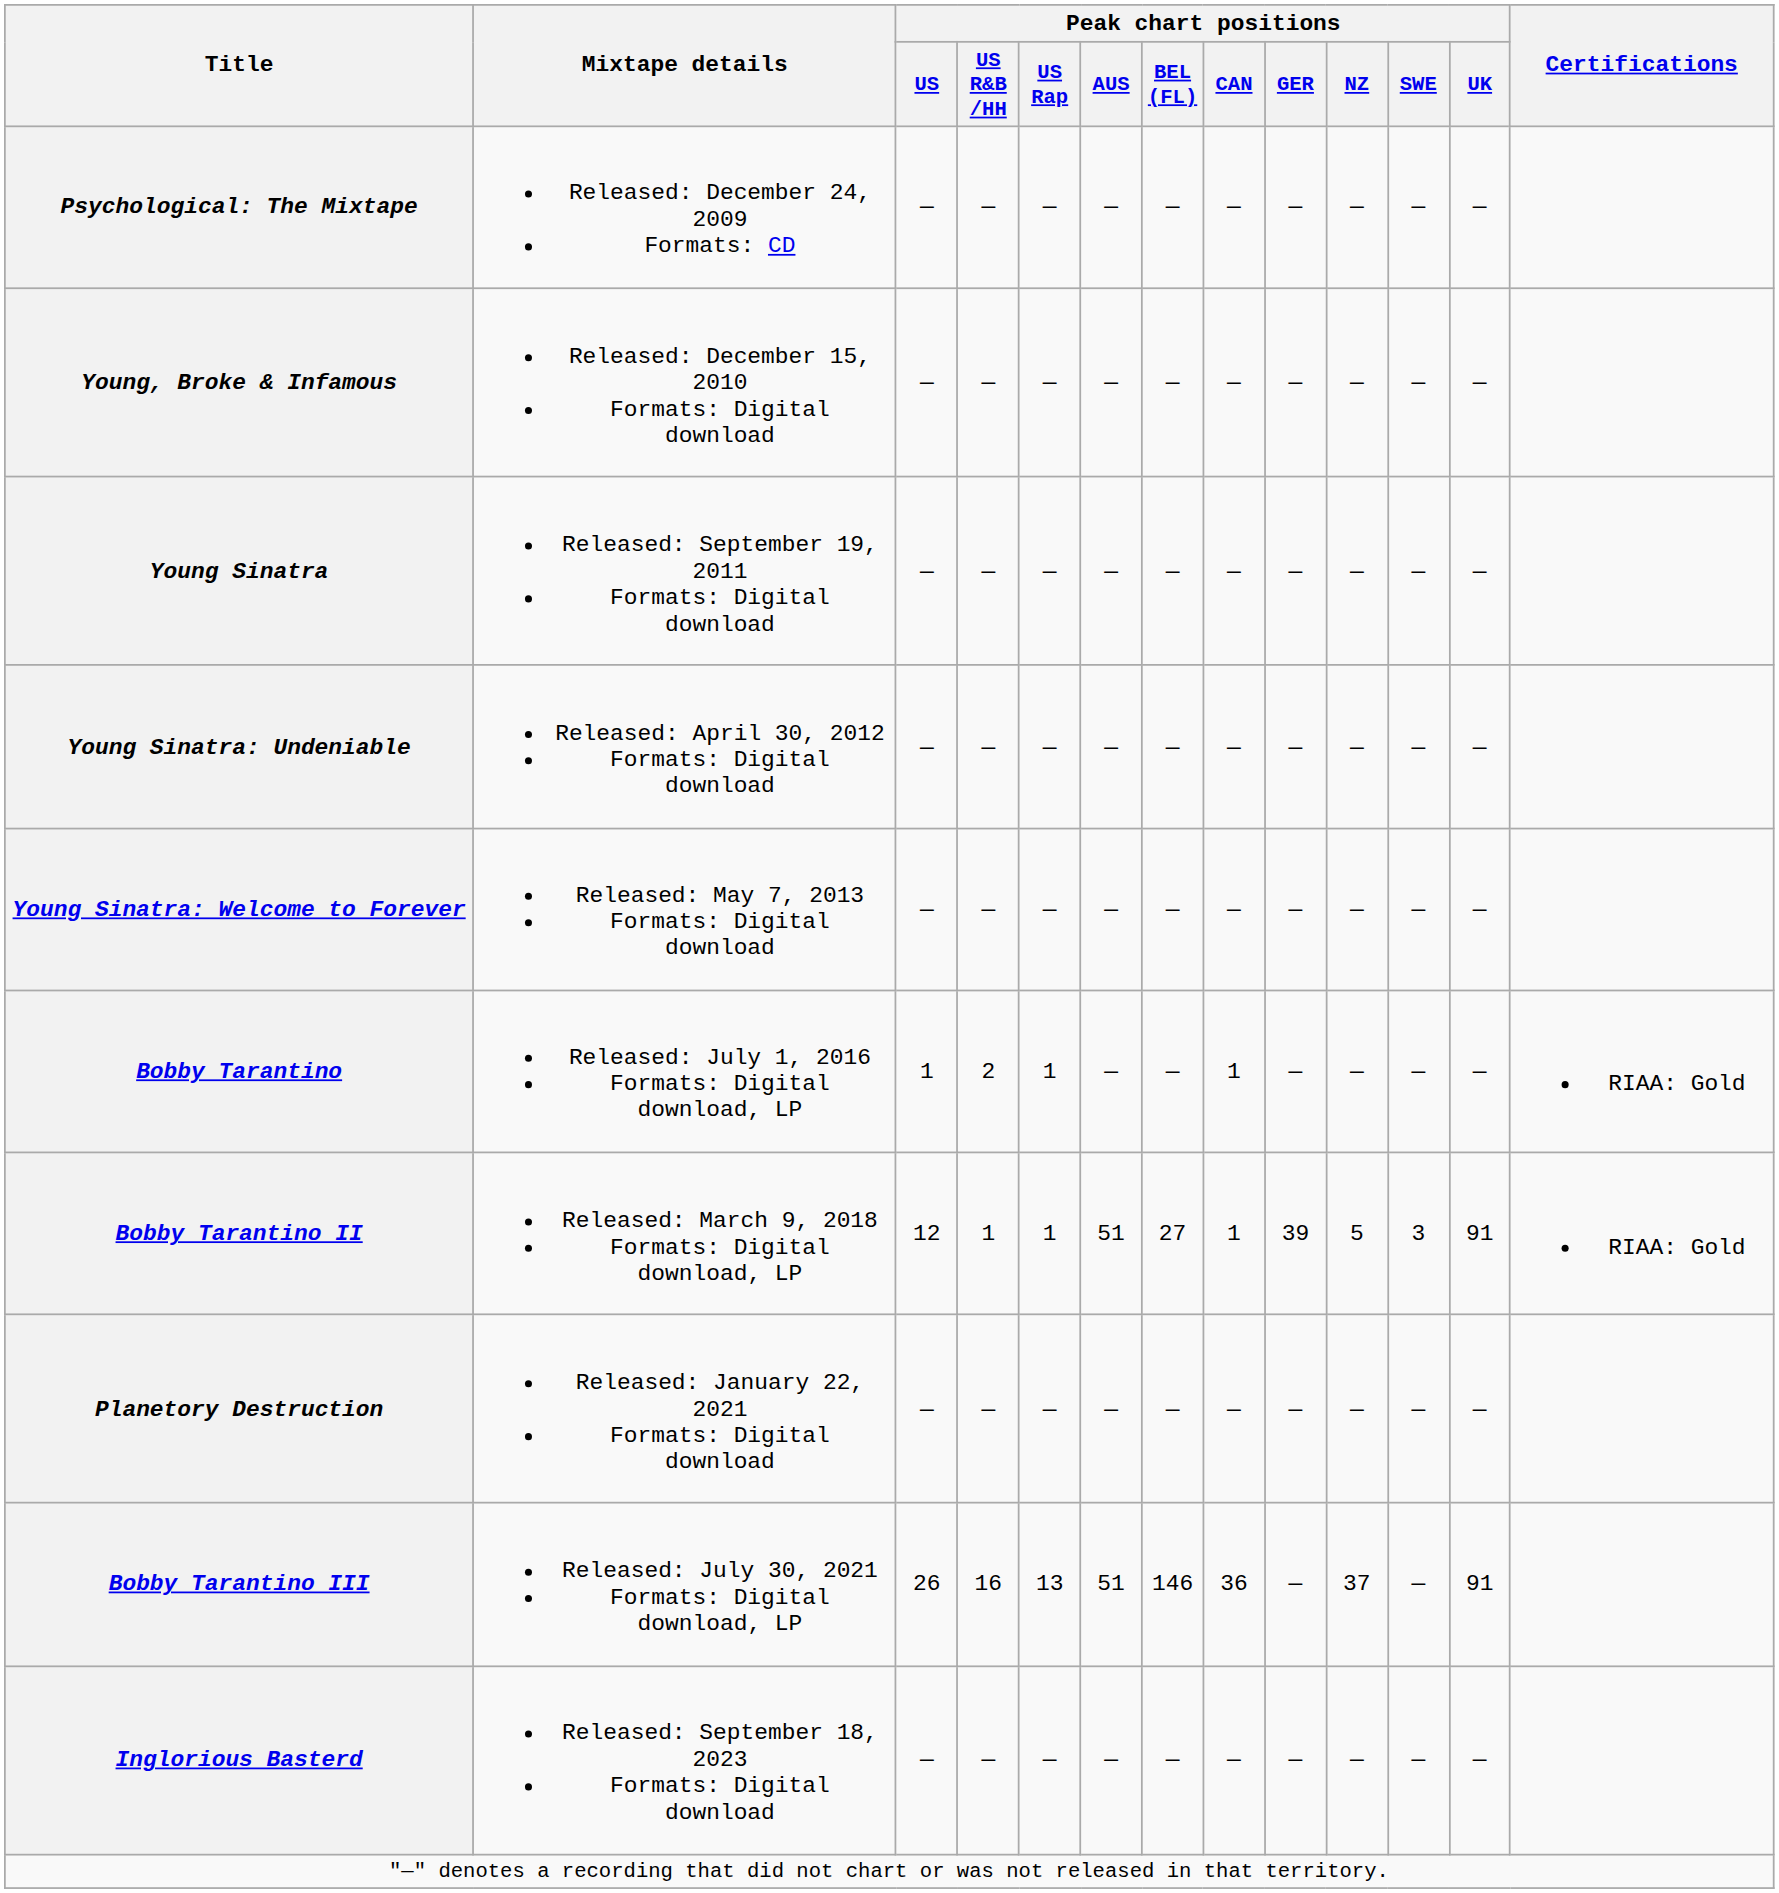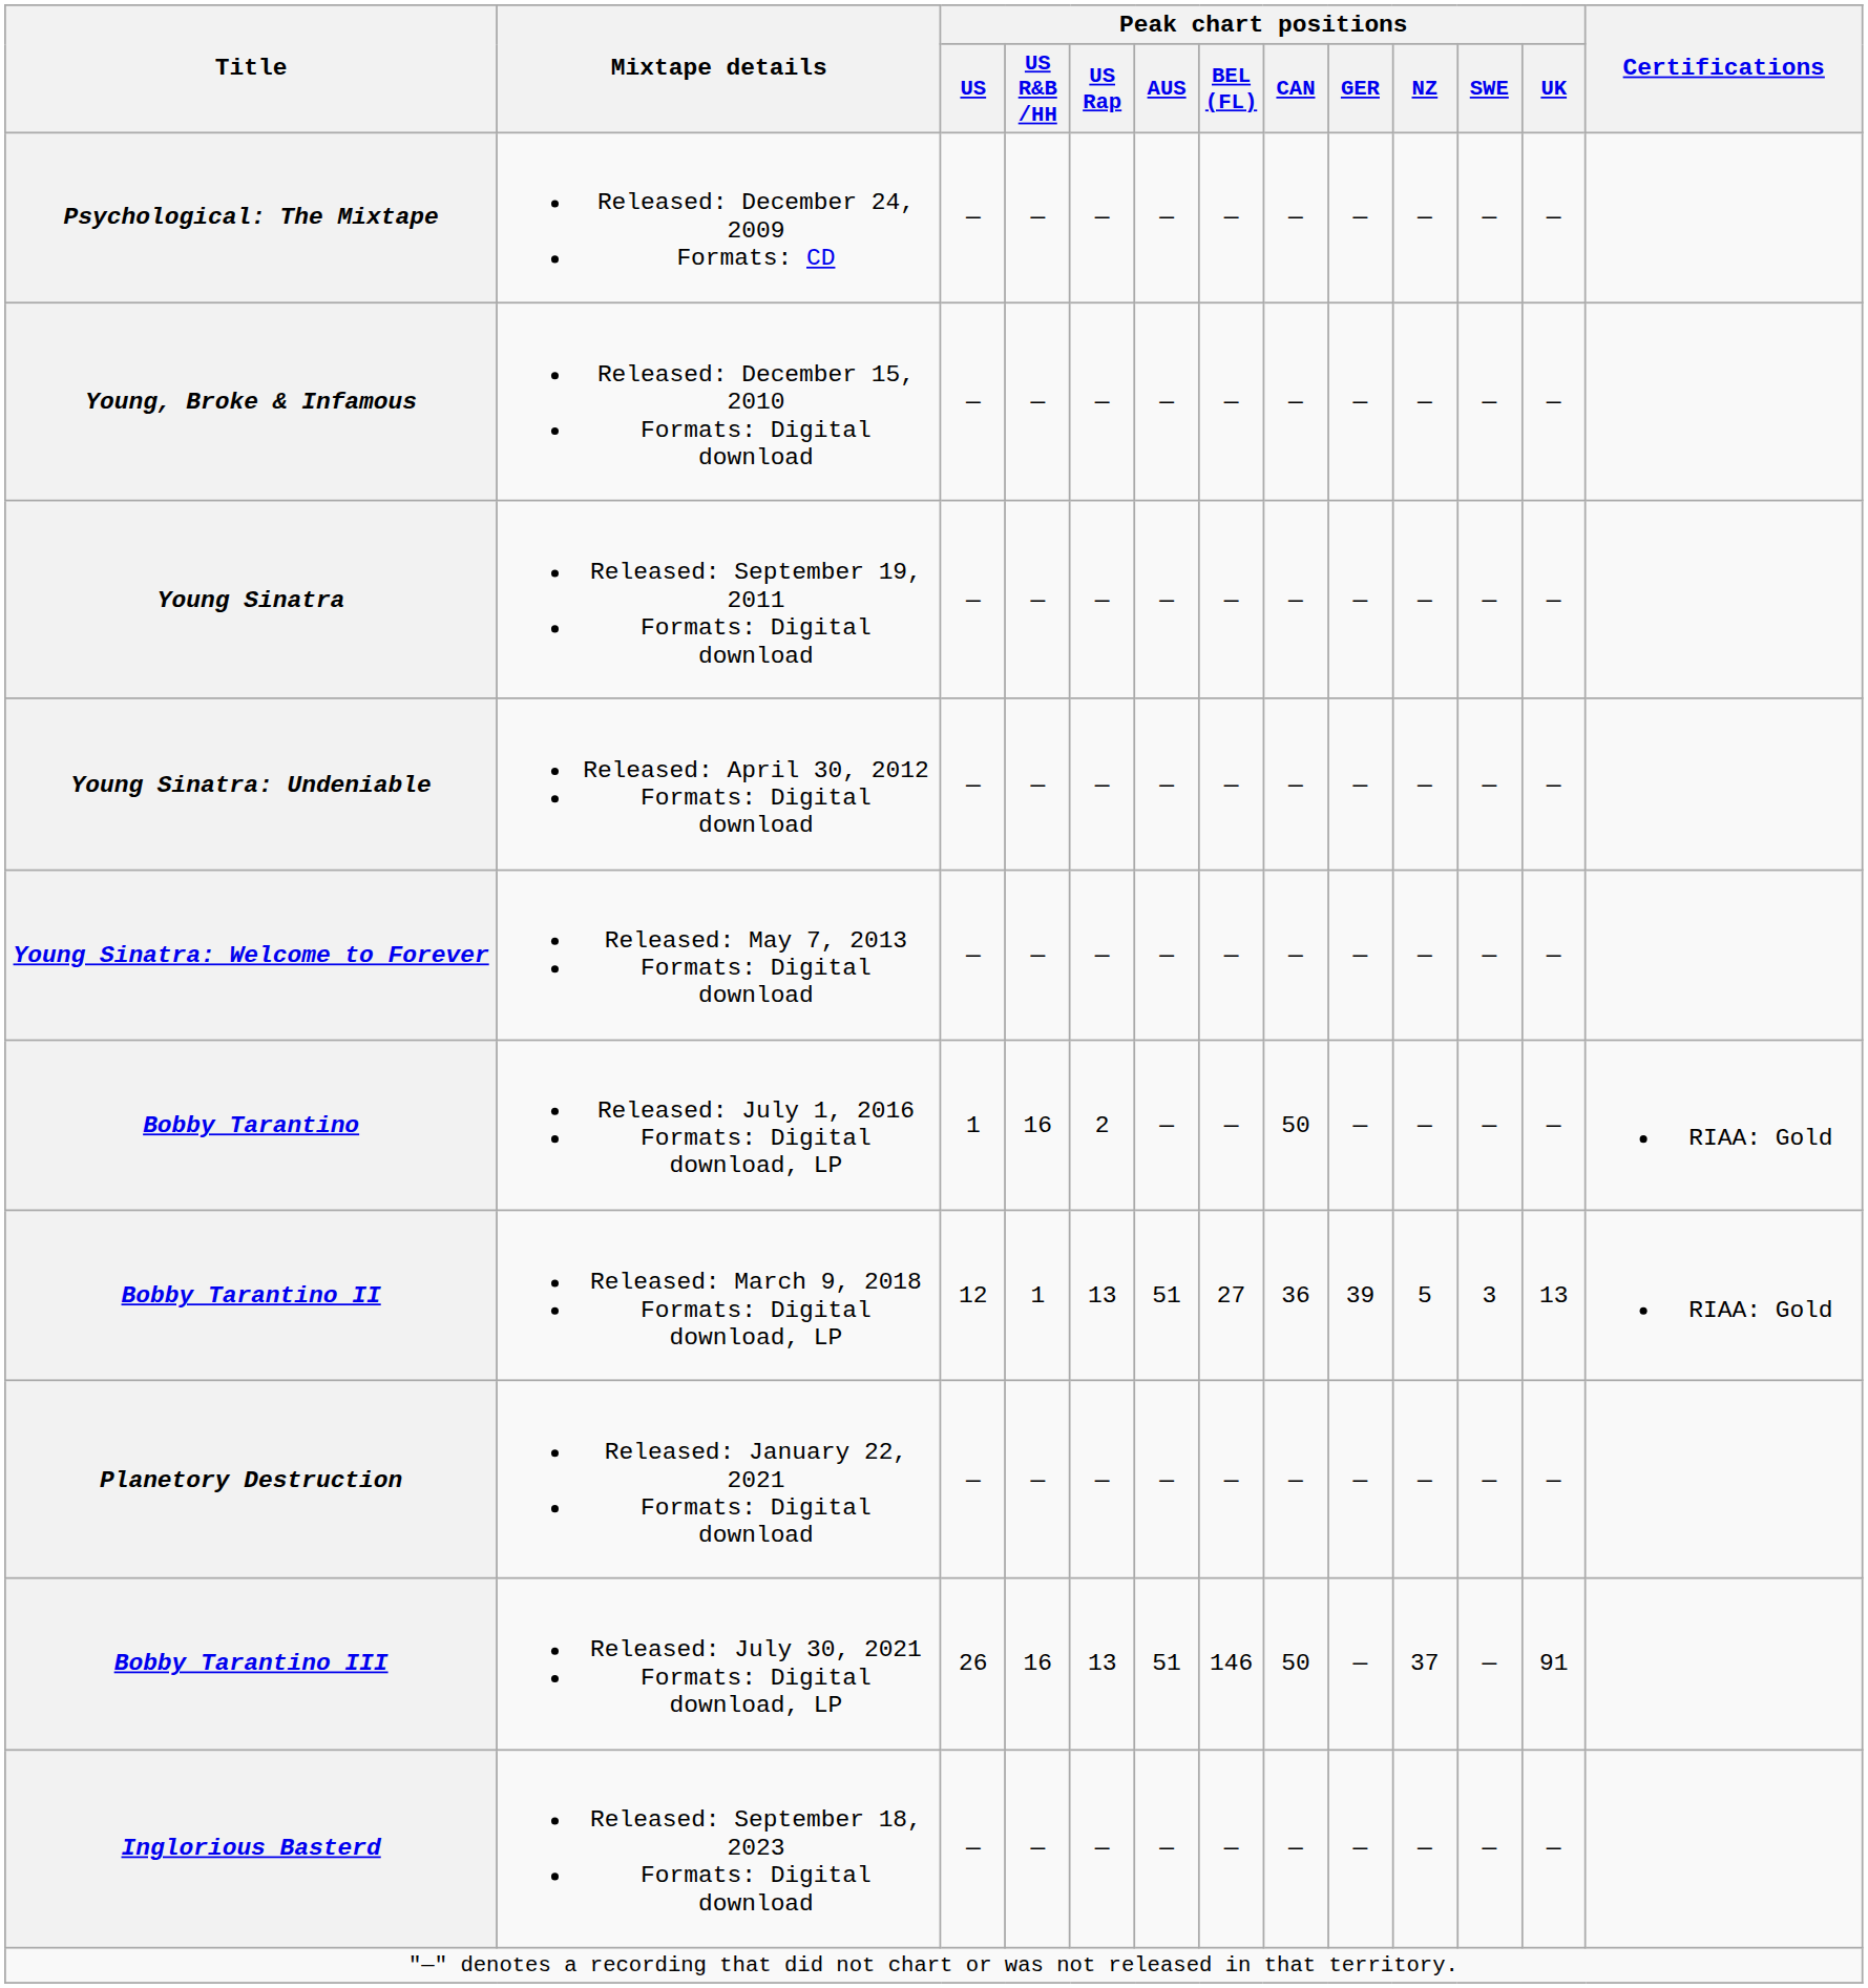 <table class="wikitable plainrowheaders" style="text-align:center;">
 <tr>
 <th scope="col" rowspan="2" style="width:20em;">Title</th>
 <th scope="col" rowspan="2" style="width:18em;">Mixtape details</th>
 <th colspan="10" scope="col">Peak chart positions</th>
 <th scope="col" rowspan="2" style="width:11em;"><a href='#'>Certifications</a></th>
 </tr>
 <tr>
 <th scope="col" style="width:2.5em;font-size:90%;"><a href='#'>US</a><br></th>
 <th scope="col" style="width:2.5em;font-size:90%;"><a href='#'>US<br>R&B<br>/HH</a><br></th>
 <th scope="col" style="width:2.5em;font-size:90%;"><a href='#'>US<br>Rap</a><br></th>
 <th scope="col" style="width:2.5em;font-size:90%;"><a href='#'>AUS</a><br></th>
 <th scope="col" style="width:2.5em;font-size:90%;"><a href='#'>BEL (FL)</a><br></th>
 <th scope="col" style="width:2.5em;font-size:90%;"><a href='#'>CAN</a><br></th>
 <th scope="col" style="width:2.5em;font-size:90%;"><a href='#'>GER</a><br></th>
 <th scope="col" style="width:2.5em;font-size:90%;"><a href='#'>NZ</a><br></th>
 <th scope="col" style="width:2.5em;font-size:90%;"><a href='#'>SWE</a><br></th>
 <th scope="col" style="width:2.5em;font-size:90%;"><a href='#'>UK</a><br></th>
 </tr>
 <tr>
 <th scope="row"><em>Psychological: The Mixtape</em><br></th>
 <td><br><ul><li>Released: December 24, 2009</li><li>Formats: <a href='#'>CD</a></li></ul></td>
 <td>—</td>
 <td>—</td>
 <td>—</td>
 <td>—</td>
 <td>—</td>
 <td>—</td>
 <td>—</td>
 <td>—</td>
 <td>—</td>
 <td>—</td>
 <td></td>
 </tr>
 <tr>
 <th scope="row"><em>Young, Broke & Infamous</em></th>
 <td><br><ul><li>Released: December 15, 2010</li><li>Formats: Digital download</li></ul></td>
 <td>—</td>
 <td>—</td>
 <td>—</td>
 <td>—</td>
 <td>—</td>
 <td>—</td>
 <td>—</td>
 <td>—</td>
 <td>—</td>
 <td>—</td>
 <td></td>
 </tr>
 <tr>
 <th scope="row"><em>Young Sinatra</em></th>
 <td><br><ul><li>Released: September 19, 2011</li><li>Formats: Digital download</li></ul></td>
 <td>—</td>
 <td>—</td>
 <td>—</td>
 <td>—</td>
 <td>—</td>
 <td>—</td>
 <td>—</td>
 <td>—</td>
 <td>—</td>
 <td>—</td>
 <td></td>
 </tr>
 <tr>
 <th scope="row"><em>Young Sinatra: Undeniable</em></th>
 <td><br><ul><li>Released: April 30, 2012</li><li>Formats: Digital download</li></ul></td>
 <td>—</td>
 <td>—</td>
 <td>—</td>
 <td>—</td>
 <td>—</td>
 <td>—</td>
 <td>—</td>
 <td>—</td>
 <td>—</td>
 <td>—</td>
 <td></td>
 </tr>
 <tr>
 <th scope="row"><em><a href='#'>Young Sinatra: Welcome to Forever</a></em></th>
 <td><br><ul><li>Released: May 7, 2013</li><li>Formats: Digital download</li></ul></td>
 <td>—</td>
 <td>—</td>
 <td>—</td>
 <td>—</td>
 <td>—</td>
 <td>—</td>
 <td>—</td>
 <td>—</td>
 <td>—</td>
 <td>—</td>
 <td></td>
 </tr>
 <tr>
 <th scope="row"><em><a href='#'>Bobby Tarantino</a></em></th>
 <td><br><ul><li>Released: July 1, 2016</li><li>Formats: Digital download, LP</li></ul></td>
 <td>1</td>
+<td>16</td>
 <td>2</td>
-<td>1</td>
 <td>—</td>
 <td>—</td>
-<td>1</td>
+<td>50</td>
 <td>—</td>
 <td>—</td>
 <td>—</td>
 <td>—</td>
 <td><br><ul><li>RIAA: Gold</li></ul></td>
 </tr>
 <tr>
 <th scope="row"><em><a href='#'>Bobby Tarantino II</a></em></th>
 <td><br><ul><li>Released: March 9, 2018</li><li>Formats: Digital download, LP</li></ul></td>
 <td>12</td>
 <td>1</td>
-<td>1</td>
+<td>13</td>
 <td>51</td>
 <td>27</td>
-<td>1</td>
+<td>36</td>
 <td>39</td>
 <td>5</td>
 <td>3</td>
-<td>91</td>
+<td>13</td>
 <td><br><ul><li>RIAA: Gold</li></ul></td>
 </tr>
 <tr>
 <th scope="row"><em>Planetory Destruction</em><br></th>
 <td><br><ul><li>Released: January 22, 2021 </li><li>Formats: Digital download</li></ul></td>
 <td>—</td>
 <td>—</td>
 <td>—</td>
 <td>—</td>
 <td>—</td>
 <td>—</td>
 <td>—</td>
 <td>—</td>
 <td>—</td>
 <td>—</td>
 <td></td>
 </tr>
 <tr>
 <th scope="row"><em><a href='#'>Bobby Tarantino III</a></em></th>
 <td><br><ul><li>Released: July 30, 2021</li><li>Formats: Digital download, LP</li></ul></td>
 <td>26</td>
 <td>16</td>
 <td>13</td>
 <td>51</td>
 <td>146</td>
-<td>36</td>
+<td>50</td>
 <td>—</td>
 <td>37<br></td>
 <td>—</td>
 <td>91</td>
 <td></td>
 </tr>
 <tr>
 <th scope="row"><em><a href='#'>Inglorious Basterd</a></em></th>
 <td><br><ul><li>Released: September 18, 2023</li><li>Formats: Digital download</li></ul></td>
 <td>—</td>
 <td>—</td>
 <td>—</td>
 <td>—</td>
 <td>—</td>
 <td>—</td>
 <td>—</td>
 <td>—</td>
 <td>—</td>
 <td>—</td>
 <td></td>
 </tr>
 <tr>
 <td colspan="16" style="font-size:90%">"—" denotes a recording that did not chart or was not released in that territory.</td>
 </tr>
 </table>
